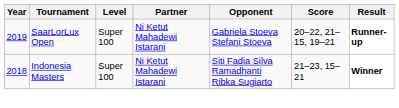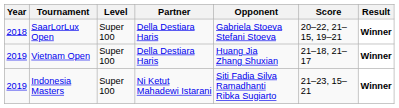 <table class="sortable wikitable" style="font-size: 90%">
 <tr>
 <th>Year</th>
 <th>Tournament</th>
 <th>Level</th>
 <th>Partner</th>
 <th>Opponent</th>
 <th>Score</th>
 <th>Result</th>
 </tr>
 <tr>
-<td align="center"><a href='#'>2019</a></td>
+<td align="center"><a href='#'>2018</a></td>
 <td align="left"><a href='#'>SaarLorLux Open</a></td>
 <td align="left">Super 100</td>
-<td align="left"> <a href='#'>Ni Ketut Mahadewi Istarani</a></td>
+<td align="left"> <a href='#'>Della Destiara Haris</a></td>
 <td align="left"> <a href='#'>Gabriela Stoeva</a> <br>  <a href='#'>Stefani Stoeva</a></td>
 <td align="left">20–22, 21–15, 19–21</td>
-<td style="text-align:left; background:white"> <strong>Runner-up</strong></td>
+<td style="text-align:left; background:white"> <strong>Winner</strong></td>
 </tr>
 <tr>
-<td align="center"><a href='#'>2018</a></td>
+<td align="center"><a href='#'>2019</a></td>
+<td align="left"><a href='#'>Vietnam Open</a></td>
+<td align="left">Super 100</td>
+<td align="left"> <a href='#'>Della Destiara Haris</a></td>
+<td align="left"> <a href='#'>Huang Jia</a> <br>  <a href='#'>Zhang Shuxian</a></td>
+<td align="left">21–18, 21–17</td>
+<td style="text-align:left; background:white"> <strong>Winner</strong></td>
+</tr>
+<tr>
+<td align="center"><a href='#'>2019</a></td>
 <td align="left"><a href='#'>Indonesia Masters</a></td>
 <td align="left">Super 100</td>
 <td align="left"> <a href='#'>Ni Ketut Mahadewi Istarani</a></td>
 <td align="left"> <a href='#'>Siti Fadia Silva Ramadhanti</a> <br>  <a href='#'>Ribka Sugiarto</a></td>
 <td align="left">21–23, 15–21</td>
 <td style="text-align:left; background:white"> <strong>Winner</strong></td>
 </tr>
 </table>
